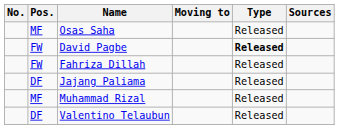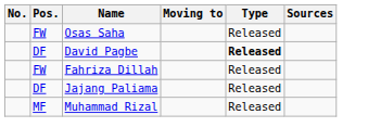 <table class="wikitable" Style="font-size:90%">
 <tr>
 <th>No.</th>
 <th>Pos.</th>
 <th>Name</th>
 <th>Moving to</th>
 <th>Type</th>
 <th>Sources</th>
 </tr>
 <tr>
 <td></td>
-<td><a href='#'>MF</a></td>
+<td><a href='#'>FW</a></td>
 <td> <a href='#'>Osas Saha</a></td>
 <td></td>
 <td>Released</td>
 <td></td>
 </tr>
 <tr>
 <td></td>
-<td><a href='#'>FW</a></td>
+<td><a href='#'>DF</a></td>
 <td> <a href='#'>David Pagbe</a></td>
 <td></td>
 <td><strong>Released</strong></td>
 <td></td>
 </tr>
 <tr>
 <td></td>
 <td><a href='#'>FW</a></td>
 <td> <a href='#'>Fahriza Dillah</a></td>
 <td></td>
 <td>Released</td>
 <td></td>
 </tr>
 <tr>
 <td></td>
 <td><a href='#'>DF</a></td>
 <td> <a href='#'>Jajang Paliama</a></td>
 <td></td>
 <td>Released</td>
 <td></td>
 </tr>
 <tr>
 <td></td>
 <td><a href='#'>MF</a></td>
 <td> <a href='#'>Muhammad Rizal</a></td>
 <td></td>
 <td>Released</td>
 <td></td>
 </tr>
-<tr>
-<td></td>
-<td><a href='#'>DF</a></td>
-<td> <a href='#'>Valentino Telaubun</a></td>
-<td></td>
-<td>Released</td>
-<td></td>
-</tr>
 </table>
